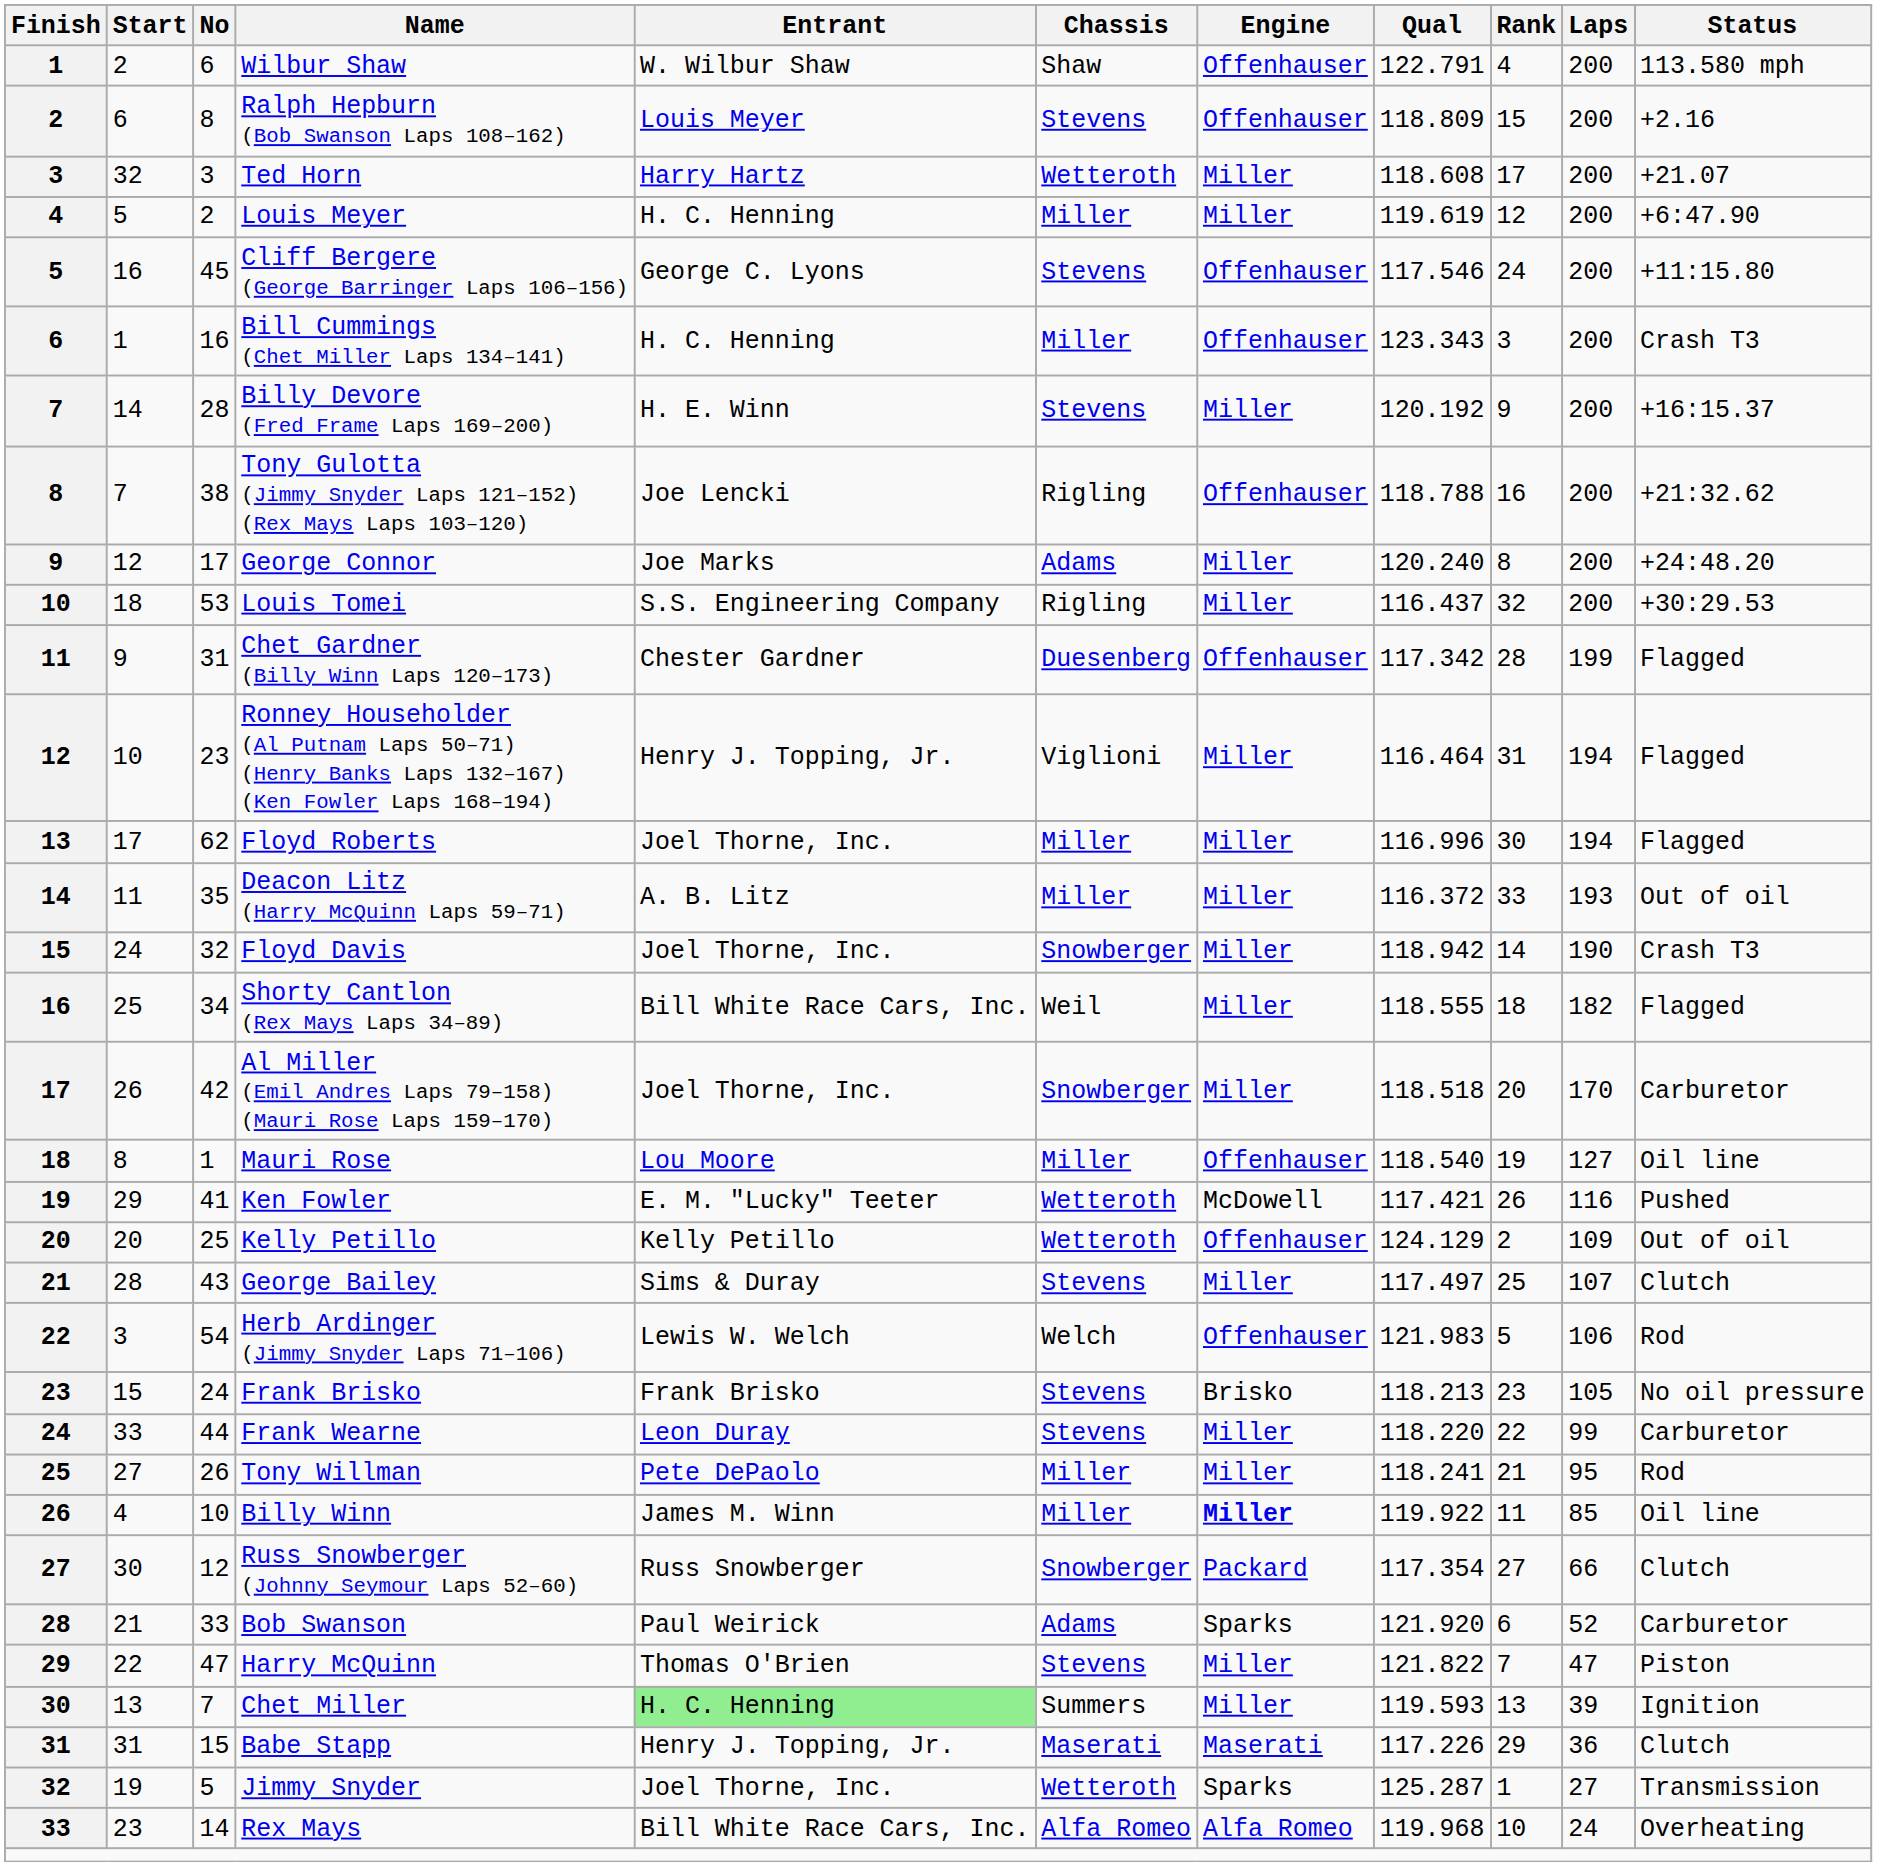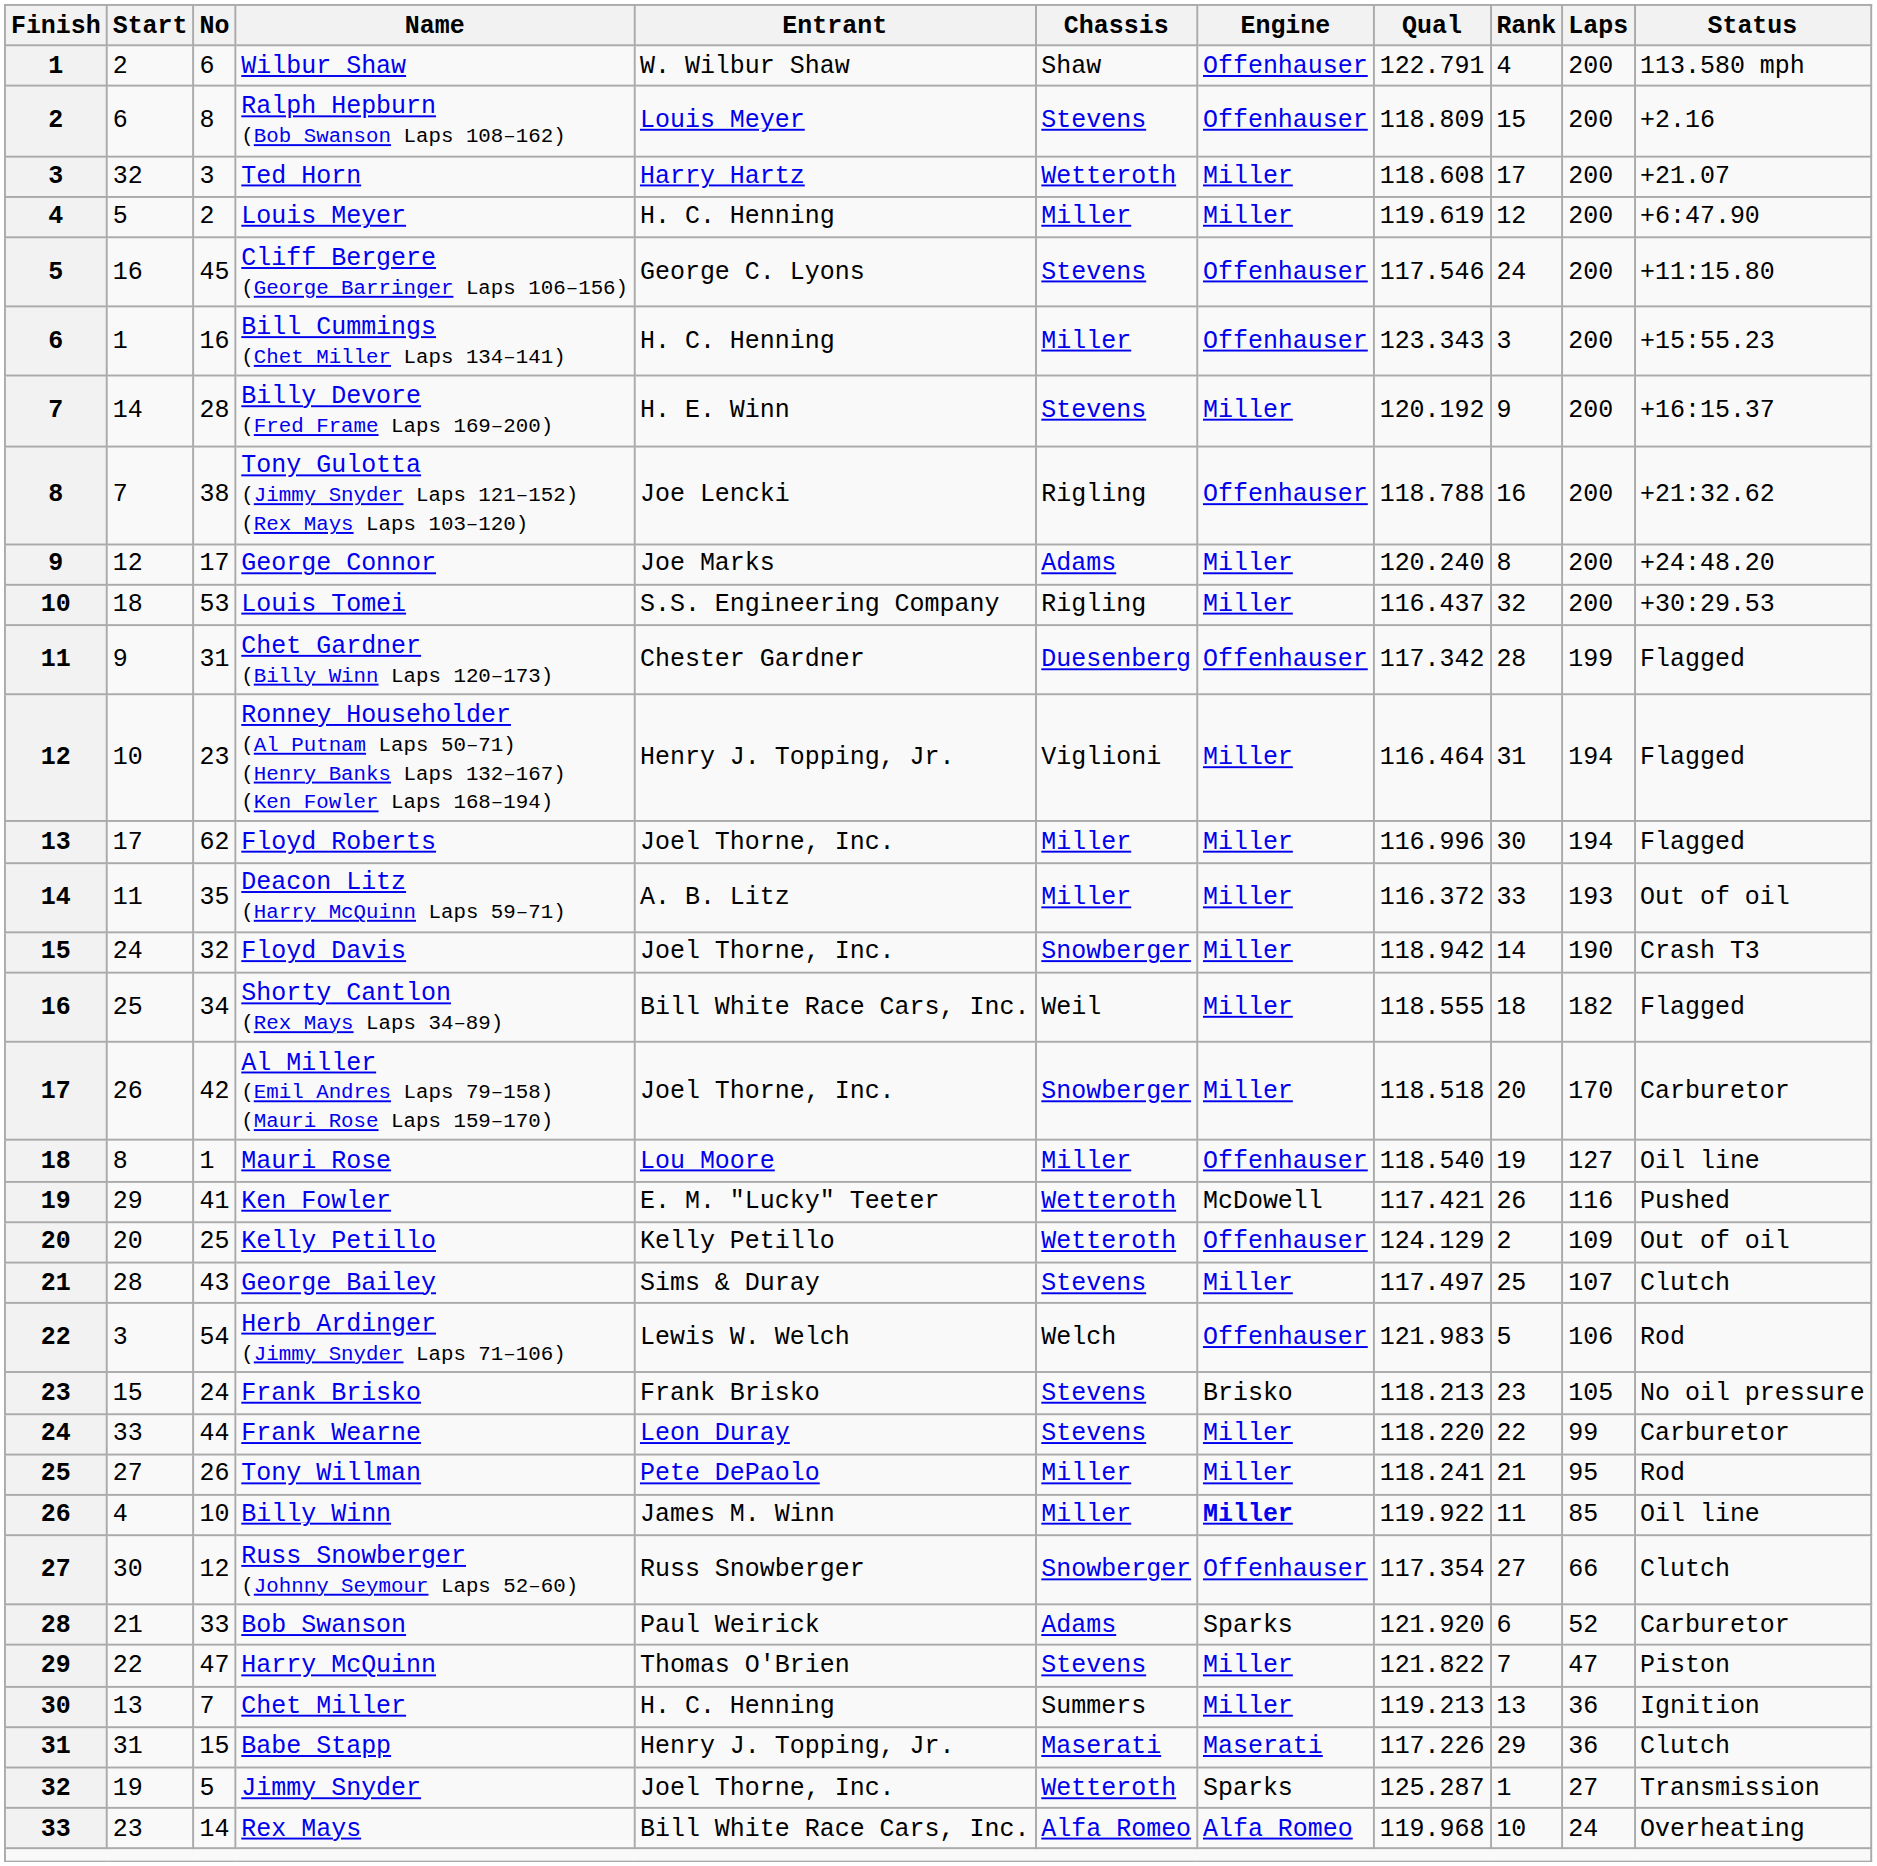 <table class="wikitable">
 <tr>
 <th>Finish</th>
 <th>Start</th>
 <th>No</th>
 <th>Name</th>
 <th>Entrant</th>
 <th>Chassis</th>
 <th>Engine</th>
 <th>Qual</th>
 <th>Rank</th>
 <th>Laps</th>
 <th>Status</th>
 </tr>
 <tr>
 <th>1</th>
 <td>2</td>
 <td>6</td>
 <td> <a href='#'>Wilbur Shaw</a></td>
 <td>W. Wilbur Shaw</td>
 <td>Shaw</td>
 <td><a href='#'>Offenhauser</a></td>
 <td>122.791</td>
 <td>4</td>
 <td>200</td>
 <td>113.580 mph</td>
 </tr>
 <tr>
 <th>2</th>
 <td>6</td>
 <td>8</td>
 <td> <a href='#'>Ralph Hepburn</a><br><small>(<a href='#'>Bob Swanson</a> Laps 108–162)</small></td>
 <td><a href='#'>Louis Meyer</a></td>
 <td><a href='#'>Stevens</a></td>
 <td><a href='#'>Offenhauser</a></td>
 <td>118.809</td>
 <td>15</td>
 <td>200</td>
 <td>+2.16</td>
 </tr>
 <tr>
 <th>3</th>
 <td>32</td>
 <td>3</td>
 <td> <a href='#'>Ted Horn</a></td>
 <td><a href='#'>Harry Hartz</a></td>
 <td><a href='#'>Wetteroth</a></td>
 <td><a href='#'>Miller</a></td>
 <td>118.608</td>
 <td>17</td>
 <td>200</td>
 <td>+21.07</td>
 </tr>
 <tr>
 <th>4</th>
 <td>5</td>
 <td>2</td>
 <td> <a href='#'>Louis Meyer</a> <strong></strong></td>
 <td>H. C. Henning</td>
 <td><a href='#'>Miller</a></td>
 <td><a href='#'>Miller</a></td>
 <td>119.619</td>
 <td>12</td>
 <td>200</td>
 <td>+6:47.90</td>
 </tr>
 <tr>
 <th>5</th>
 <td>16</td>
 <td>45</td>
 <td> <a href='#'>Cliff Bergere</a><br><small>(<a href='#'>George Barringer</a> Laps 106–156)</small></td>
 <td>George C. Lyons</td>
 <td><a href='#'>Stevens</a></td>
 <td><a href='#'>Offenhauser</a></td>
 <td>117.546</td>
 <td>24</td>
 <td>200</td>
 <td>+11:15.80</td>
 </tr>
 <tr>
 <th>6</th>
 <td>1</td>
 <td>16</td>
 <td> <a href='#'>Bill Cummings</a> <strong></strong><br><small>(<a href='#'>Chet Miller</a> Laps 134–141)</small></td>
 <td>H. C. Henning</td>
 <td><a href='#'>Miller</a></td>
 <td><a href='#'>Offenhauser</a></td>
 <td>123.343</td>
 <td>3</td>
 <td>200</td>
-<td>Crash T3</td>
+<td>+15:55.23</td>
 </tr>
 <tr>
 <th>7</th>
 <td>14</td>
 <td>28</td>
 <td> <a href='#'>Billy Devore</a> <strong></strong><br><small>(<a href='#'>Fred Frame</a> Laps 169–200)</small></td>
 <td>H. E. Winn</td>
 <td><a href='#'>Stevens</a></td>
 <td><a href='#'>Miller</a></td>
 <td>120.192</td>
 <td>9</td>
 <td>200</td>
 <td>+16:15.37</td>
 </tr>
 <tr>
 <th>8</th>
 <td>7</td>
 <td>38</td>
 <td> <a href='#'>Tony Gulotta</a><br><small>(<a href='#'>Jimmy Snyder</a> Laps 121–152)</small><br><small>(<a href='#'>Rex Mays</a> Laps 103–120)</small></td>
 <td>Joe Lencki</td>
 <td>Rigling</td>
 <td><a href='#'>Offenhauser</a></td>
 <td>118.788</td>
 <td>16</td>
 <td>200</td>
 <td>+21:32.62</td>
 </tr>
 <tr>
 <th>9</th>
 <td>12</td>
 <td>17</td>
 <td> <a href='#'>George Connor</a></td>
 <td>Joe Marks</td>
 <td><a href='#'>Adams</a></td>
 <td><a href='#'>Miller</a></td>
 <td>120.240</td>
 <td>8</td>
 <td>200</td>
 <td>+24:48.20</td>
 </tr>
 <tr>
 <th>10</th>
 <td>18</td>
 <td>53</td>
 <td> <a href='#'>Louis Tomei</a></td>
 <td>S.S. Engineering Company</td>
 <td>Rigling</td>
 <td><a href='#'>Miller</a></td>
 <td>116.437</td>
 <td>32</td>
 <td>200</td>
 <td>+30:29.53</td>
 </tr>
 <tr>
 <th>11</th>
 <td>9</td>
 <td>31</td>
 <td> <a href='#'>Chet Gardner</a><br><small>(<a href='#'>Billy Winn</a> Laps 120–173)</small></td>
 <td>Chester Gardner</td>
 <td><a href='#'>Duesenberg</a></td>
 <td><a href='#'>Offenhauser</a></td>
 <td>117.342</td>
 <td>28</td>
 <td>199</td>
 <td>Flagged</td>
 </tr>
 <tr>
 <th>12</th>
 <td>10</td>
 <td>23</td>
 <td> <a href='#'>Ronney Householder</a> <strong></strong><br><small>(<a href='#'>Al Putnam</a> Laps 50–71)</small><br><small>(<a href='#'>Henry Banks</a> Laps 132–167)</small><br><small>(<a href='#'>Ken Fowler</a> Laps 168–194)</small></td>
 <td>Henry J. Topping, Jr.</td>
 <td>Viglioni</td>
 <td><a href='#'>Miller</a></td>
 <td>116.464</td>
 <td>31</td>
 <td>194</td>
 <td>Flagged</td>
 </tr>
 <tr>
 <th>13</th>
 <td>17</td>
 <td>62</td>
 <td> <a href='#'>Floyd Roberts</a></td>
 <td>Joel Thorne, Inc.</td>
 <td><a href='#'>Miller</a></td>
 <td><a href='#'>Miller</a></td>
 <td>116.996</td>
 <td>30</td>
 <td>194</td>
 <td>Flagged</td>
 </tr>
 <tr>
 <th>14</th>
 <td>11</td>
 <td>35</td>
 <td> <a href='#'>Deacon Litz</a><br><small>(<a href='#'>Harry McQuinn</a> Laps 59–71)</small></td>
 <td>A. B. Litz</td>
 <td><a href='#'>Miller</a></td>
 <td><a href='#'>Miller</a></td>
 <td>116.372</td>
 <td>33</td>
 <td>193</td>
 <td>Out of oil</td>
 </tr>
 <tr>
 <th>15</th>
 <td>24</td>
 <td>32</td>
 <td> <a href='#'>Floyd Davis</a> <strong></strong></td>
 <td>Joel Thorne, Inc.</td>
 <td><a href='#'>Snowberger</a></td>
 <td><a href='#'>Miller</a></td>
 <td>118.942</td>
 <td>14</td>
 <td>190</td>
 <td>Crash T3</td>
 </tr>
 <tr>
 <th>16</th>
 <td>25</td>
 <td>34</td>
 <td> <a href='#'>Shorty Cantlon</a><br><small>(<a href='#'>Rex Mays</a> Laps 34–89)</small></td>
 <td>Bill White Race Cars, Inc.</td>
 <td>Weil</td>
 <td><a href='#'>Miller</a></td>
 <td>118.555</td>
 <td>18</td>
 <td>182</td>
 <td>Flagged</td>
 </tr>
 <tr>
 <th>17</th>
 <td>26</td>
 <td>42</td>
 <td> <a href='#'>Al Miller</a><br><small>(<a href='#'>Emil Andres</a> Laps 79–158)</small><br><small>(<a href='#'>Mauri Rose</a> Laps 159–170)</small></td>
 <td>Joel Thorne, Inc.</td>
 <td><a href='#'>Snowberger</a></td>
 <td><a href='#'>Miller</a></td>
 <td>118.518</td>
 <td>20</td>
 <td>170</td>
 <td>Carburetor</td>
 </tr>
 <tr>
 <th>18</th>
 <td>8</td>
 <td>1</td>
 <td> <a href='#'>Mauri Rose</a></td>
 <td><a href='#'>Lou Moore</a></td>
 <td><a href='#'>Miller</a></td>
 <td><a href='#'>Offenhauser</a></td>
 <td>118.540</td>
 <td>19</td>
 <td>127</td>
 <td>Oil line</td>
 </tr>
 <tr>
 <th>19</th>
 <td>29</td>
 <td>41</td>
 <td> <a href='#'>Ken Fowler</a> <strong></strong></td>
 <td>E. M. "Lucky" Teeter</td>
 <td><a href='#'>Wetteroth</a></td>
 <td>McDowell</td>
 <td>117.421</td>
 <td>26</td>
 <td>116</td>
 <td>Pushed</td>
 </tr>
 <tr>
 <th>20</th>
 <td>20</td>
 <td>25</td>
 <td> <a href='#'>Kelly Petillo</a> <strong></strong></td>
 <td>Kelly Petillo</td>
 <td><a href='#'>Wetteroth</a></td>
 <td><a href='#'>Offenhauser</a></td>
 <td>124.129</td>
 <td>2</td>
 <td>109</td>
 <td>Out of oil</td>
 </tr>
 <tr>
 <th>21</th>
 <td>28</td>
 <td>43</td>
 <td> <a href='#'>George Bailey</a></td>
 <td>Sims & Duray</td>
 <td><a href='#'>Stevens</a></td>
 <td><a href='#'>Miller</a></td>
 <td>117.497</td>
 <td>25</td>
 <td>107</td>
 <td>Clutch</td>
 </tr>
 <tr>
 <th>22</th>
 <td>3</td>
 <td>54</td>
 <td> <a href='#'>Herb Ardinger</a><br><small>(<a href='#'>Jimmy Snyder</a> Laps 71–106)</small></td>
 <td>Lewis W. Welch</td>
 <td>Welch</td>
 <td><a href='#'>Offenhauser</a></td>
 <td>121.983</td>
 <td>5</td>
 <td>106</td>
 <td>Rod</td>
 </tr>
 <tr>
 <th>23</th>
 <td>15</td>
 <td>24</td>
 <td> <a href='#'>Frank Brisko</a></td>
 <td>Frank Brisko</td>
 <td><a href='#'>Stevens</a></td>
 <td>Brisko</td>
 <td>118.213</td>
 <td>23</td>
 <td>105</td>
 <td>No oil pressure</td>
 </tr>
 <tr>
 <th>24</th>
 <td>33</td>
 <td>44</td>
 <td> <a href='#'>Frank Wearne</a> <strong></strong></td>
 <td><a href='#'>Leon Duray</a></td>
 <td><a href='#'>Stevens</a></td>
 <td><a href='#'>Miller</a></td>
 <td>118.220</td>
 <td>22</td>
 <td>99</td>
 <td>Carburetor</td>
 </tr>
 <tr>
 <th>25</th>
 <td>27</td>
 <td>26</td>
 <td> <a href='#'>Tony Willman</a> <strong></strong></td>
 <td><a href='#'>Pete DePaolo</a></td>
 <td><a href='#'>Miller</a></td>
 <td><a href='#'>Miller</a></td>
 <td>118.241</td>
 <td>21</td>
 <td>95</td>
 <td>Rod</td>
 </tr>
 <tr>
 <th>26</th>
 <td>4</td>
 <td>10</td>
 <td> <a href='#'>Billy Winn</a></td>
 <td>James M. Winn</td>
 <td><a href='#'>Miller</a></td>
 <td><strong><a href='#'>Miller</a></strong></td>
 <td>119.922</td>
 <td>11</td>
 <td>85</td>
 <td>Oil line</td>
 </tr>
 <tr>
 <th>27</th>
 <td>30</td>
 <td>12</td>
 <td> <a href='#'>Russ Snowberger</a><br><small>(<a href='#'>Johnny Seymour</a>	Laps 52–60)</small></td>
 <td>Russ Snowberger</td>
 <td><a href='#'>Snowberger</a></td>
-<td><a href='#'>Packard</a></td>
+<td><a href='#'>Offenhauser</a></td>
 <td>117.354</td>
 <td>27</td>
 <td>66</td>
 <td>Clutch</td>
 </tr>
 <tr>
 <th>28</th>
 <td>21</td>
 <td>33</td>
 <td> <a href='#'>Bob Swanson</a> <strong></strong></td>
 <td>Paul Weirick</td>
 <td><a href='#'>Adams</a></td>
 <td>Sparks</td>
 <td>121.920</td>
 <td>6</td>
 <td>52</td>
 <td>Carburetor</td>
 </tr>
 <tr>
 <th>29</th>
 <td>22</td>
 <td>47</td>
 <td> <a href='#'>Harry McQuinn</a></td>
 <td>Thomas O'Brien</td>
 <td><a href='#'>Stevens</a></td>
 <td><a href='#'>Miller</a></td>
 <td>121.822</td>
 <td>7</td>
 <td>47</td>
 <td>Piston</td>
 </tr>
 <tr>
 <th>30</th>
 <td>13</td>
 <td>7</td>
 <td> <a href='#'>Chet Miller</a></td>
-<td style="background: lightgreen;">H. C. Henning</td>
+<td>H. C. Henning</td>
 <td>Summers</td>
 <td><a href='#'>Miller</a></td>
-<td>119.593</td>
+<td>119.213</td>
 <td>13</td>
-<td>39</td>
+<td>36</td>
 <td>Ignition</td>
 </tr>
 <tr>
 <th>31</th>
 <td>31</td>
 <td>15</td>
 <td> <a href='#'>Babe Stapp</a></td>
 <td>Henry J. Topping, Jr.</td>
 <td><a href='#'>Maserati</a></td>
 <td><a href='#'>Maserati</a></td>
 <td>117.226</td>
 <td>29</td>
 <td>36</td>
 <td>Clutch</td>
 </tr>
 <tr>
 <th>32</th>
 <td>19</td>
 <td>5</td>
 <td> <a href='#'>Jimmy Snyder</a></td>
 <td>Joel Thorne, Inc.</td>
 <td><a href='#'>Wetteroth</a></td>
 <td>Sparks</td>
 <td>125.287</td>
 <td>1</td>
 <td>27</td>
 <td>Transmission</td>
 </tr>
 <tr>
 <th>33</th>
 <td>23</td>
 <td>14</td>
 <td> <a href='#'>Rex Mays</a></td>
 <td>Bill White Race Cars, Inc.</td>
 <td><a href='#'>Alfa Romeo</a></td>
 <td><a href='#'>Alfa Romeo</a></td>
 <td>119.968</td>
 <td>10</td>
 <td>24</td>
 <td>Overheating</td>
 </tr>
 <tr>
 <td colspan=12 style="text-align:center"></td>
 </tr>
 </table>
